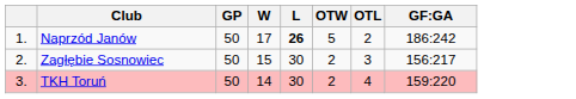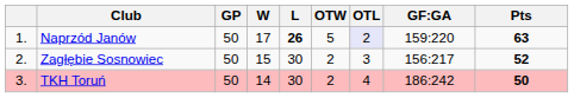 <table class="wikitable">
 <tr>
 <th width="30"></th>
 <th width="200">Club</th>
 <th width="30">GP</th>
 <th width="30">W</th>
 <th width="30">L</th>
 <th width="30">OTW</th>
 <th width="30">OTL</th>
 <th width="100">GF:GA</th>
+<th width="100">Pts</th>
 </tr>
 <tr align="center">
 <td>1.</td>
 <td align="left"><a href='#'>Naprzód Janów</a></td>
 <td>50</td>
 <td>17</td>
 <td><strong>26</strong></td>
 <td>5</td>
-<td>2</td>
-<td>186:242</td>
+<td style="background: lavender;">2</td>
+<td>159:220</td>
+<td><strong>63</strong></td>
 </tr>
 <tr align="center">
 <td>2.</td>
 <td align="left"><a href='#'>Zagłębie Sosnowiec</a></td>
 <td>50</td>
 <td>15</td>
 <td>30</td>
 <td>2</td>
 <td>3</td>
 <td>156:217</td>
+<td><strong>52</strong></td>
 </tr>
 <tr bgcolor="#FDBBBD" align="center">
 <td>3.</td>
 <td align="left"><a href='#'>TKH Toruń</a></td>
 <td>50</td>
 <td>14</td>
 <td>30</td>
 <td>2</td>
 <td>4</td>
-<td>159:220</td>
+<td>186:242</td>
+<td><strong>50</strong></td>
 </tr>
 </table>
